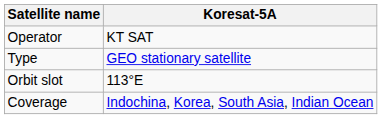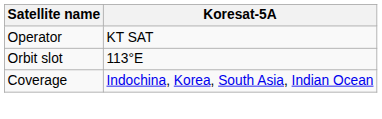 <table class="wikitable">
 <tr>
 <th>Satellite name</th>
 <th>Koresat-5A</th>
 </tr>
 <tr>
 <td>Operator</td>
 <td>KT SAT</td>
 </tr>
 <tr>
-<td>Type</td>
-<td><a href='#'>GEO stationary satellite</a></td>
-</tr>
-<tr>
 <td>Orbit slot</td>
 <td>113°E</td>
 </tr>
 <tr>
 <td>Coverage</td>
 <td><a href='#'>Indochina</a>, <a href='#'>Korea</a>, <a href='#'>South Asia</a>, <a href='#'>Indian Ocean</a></td>
 </tr>
 </table>
